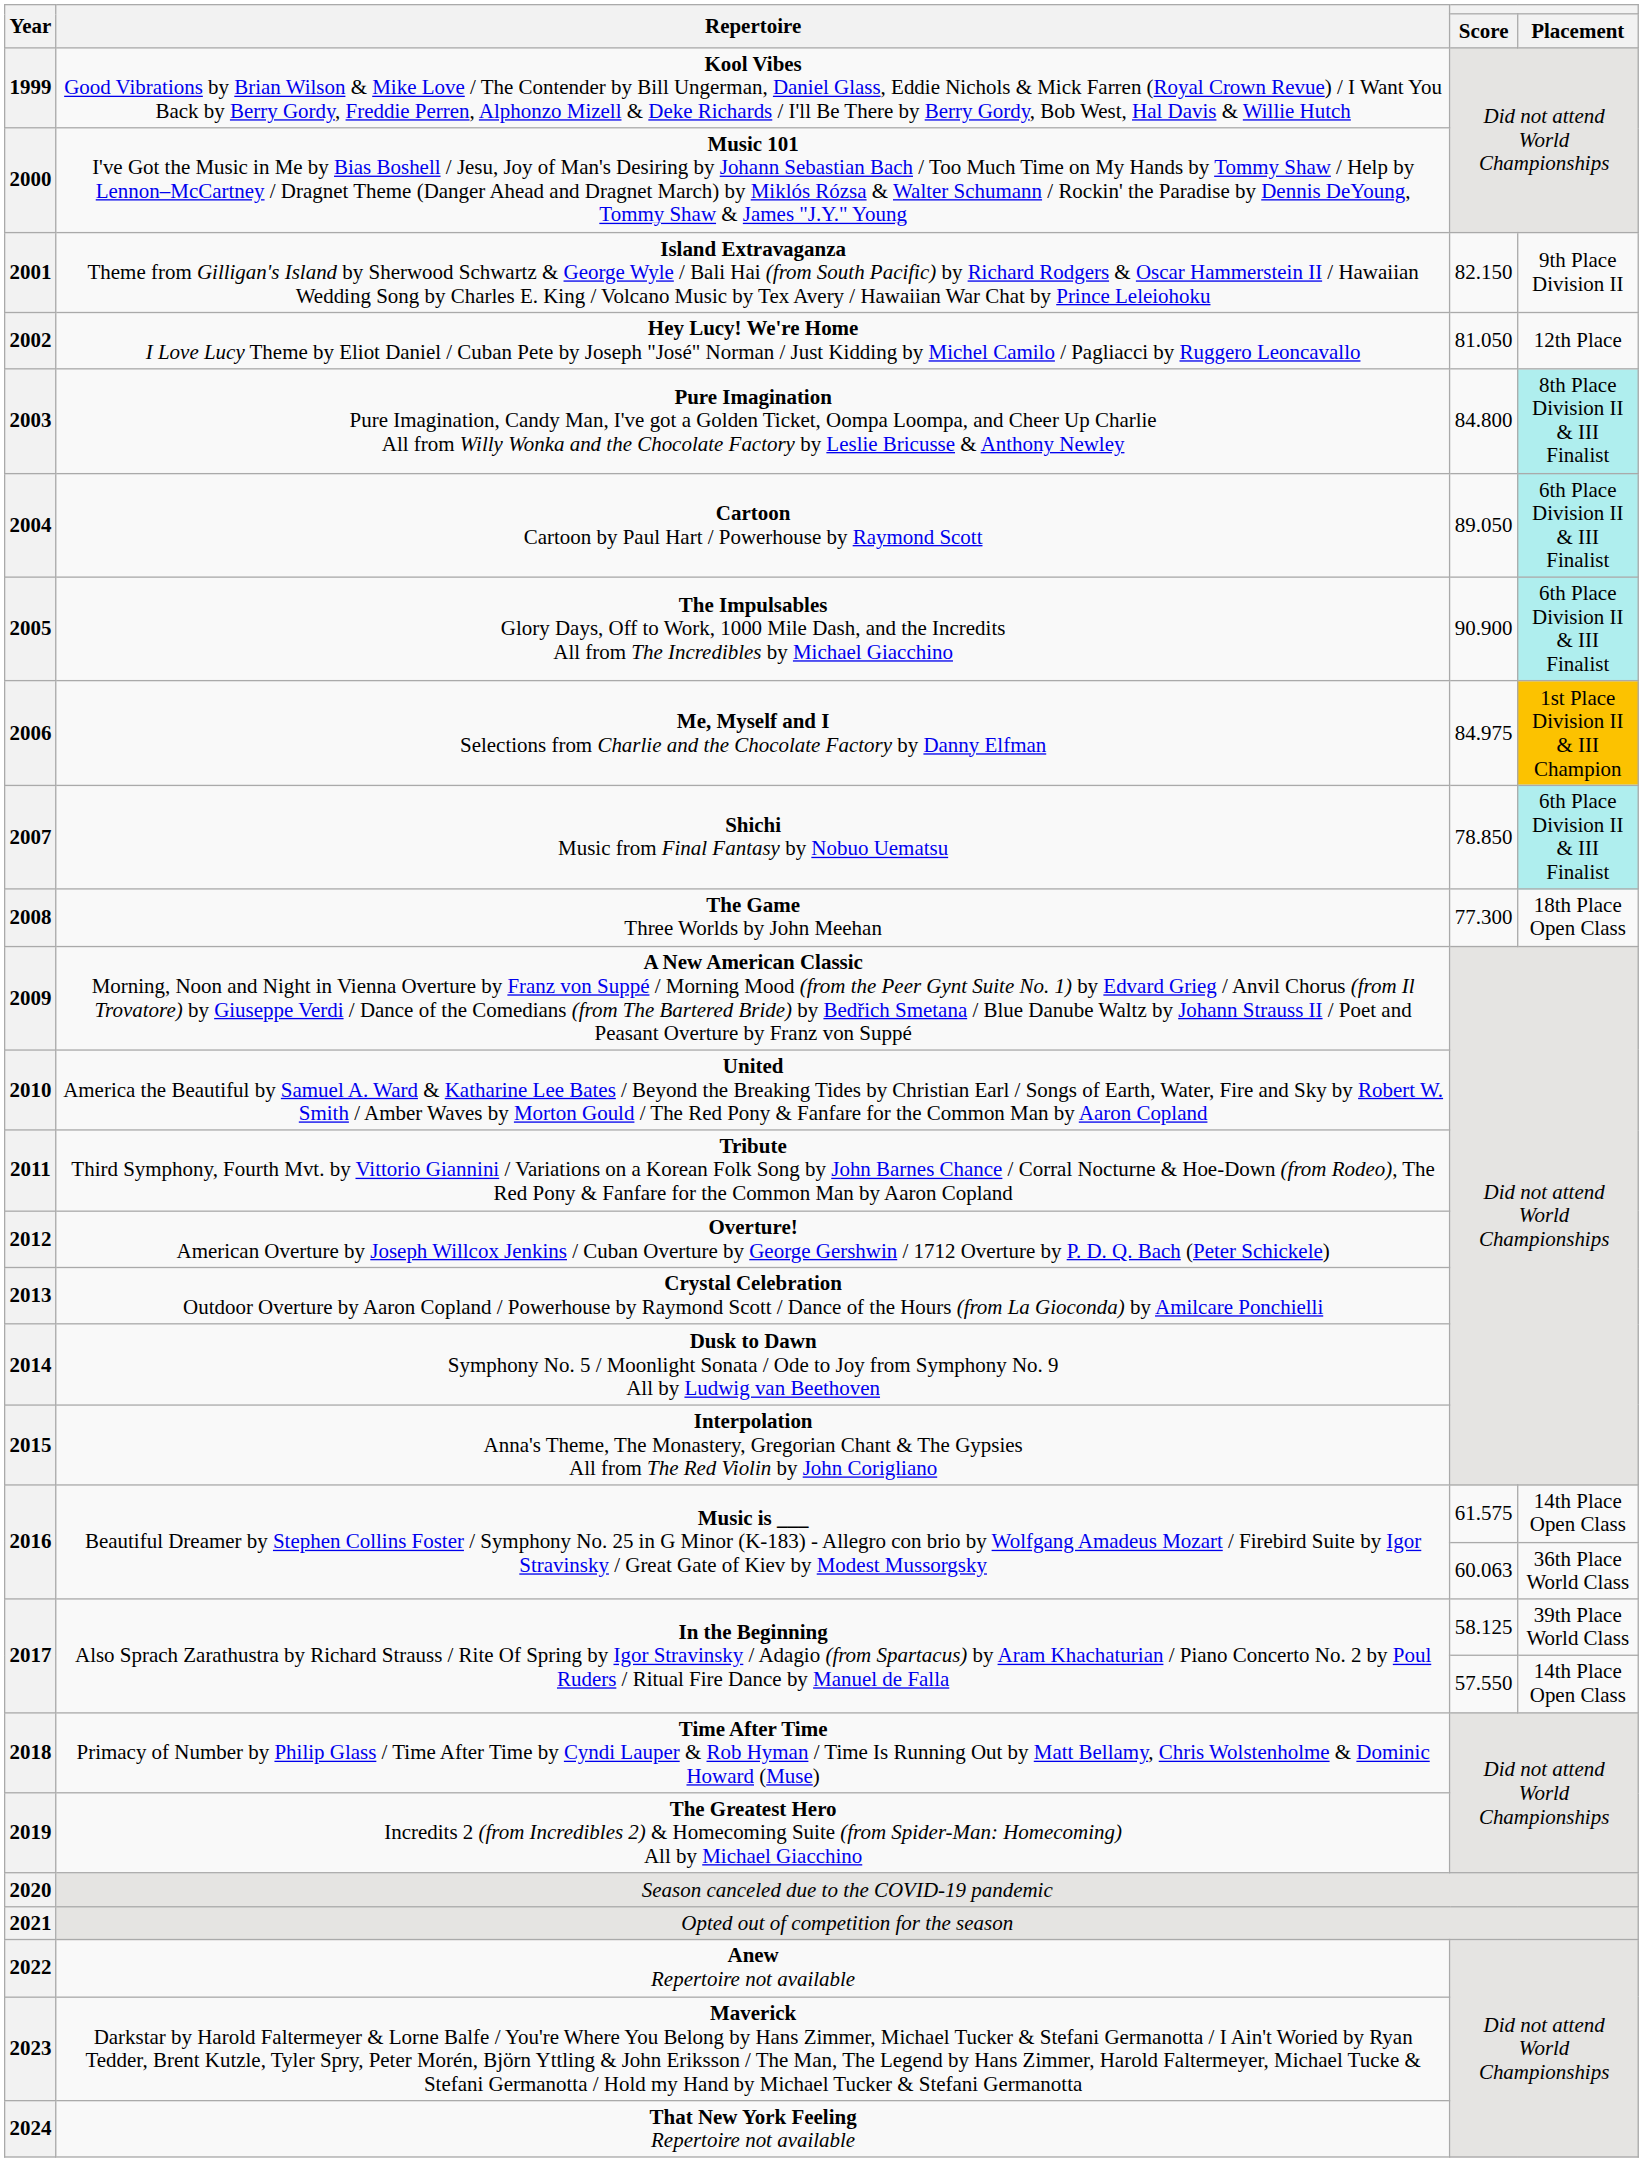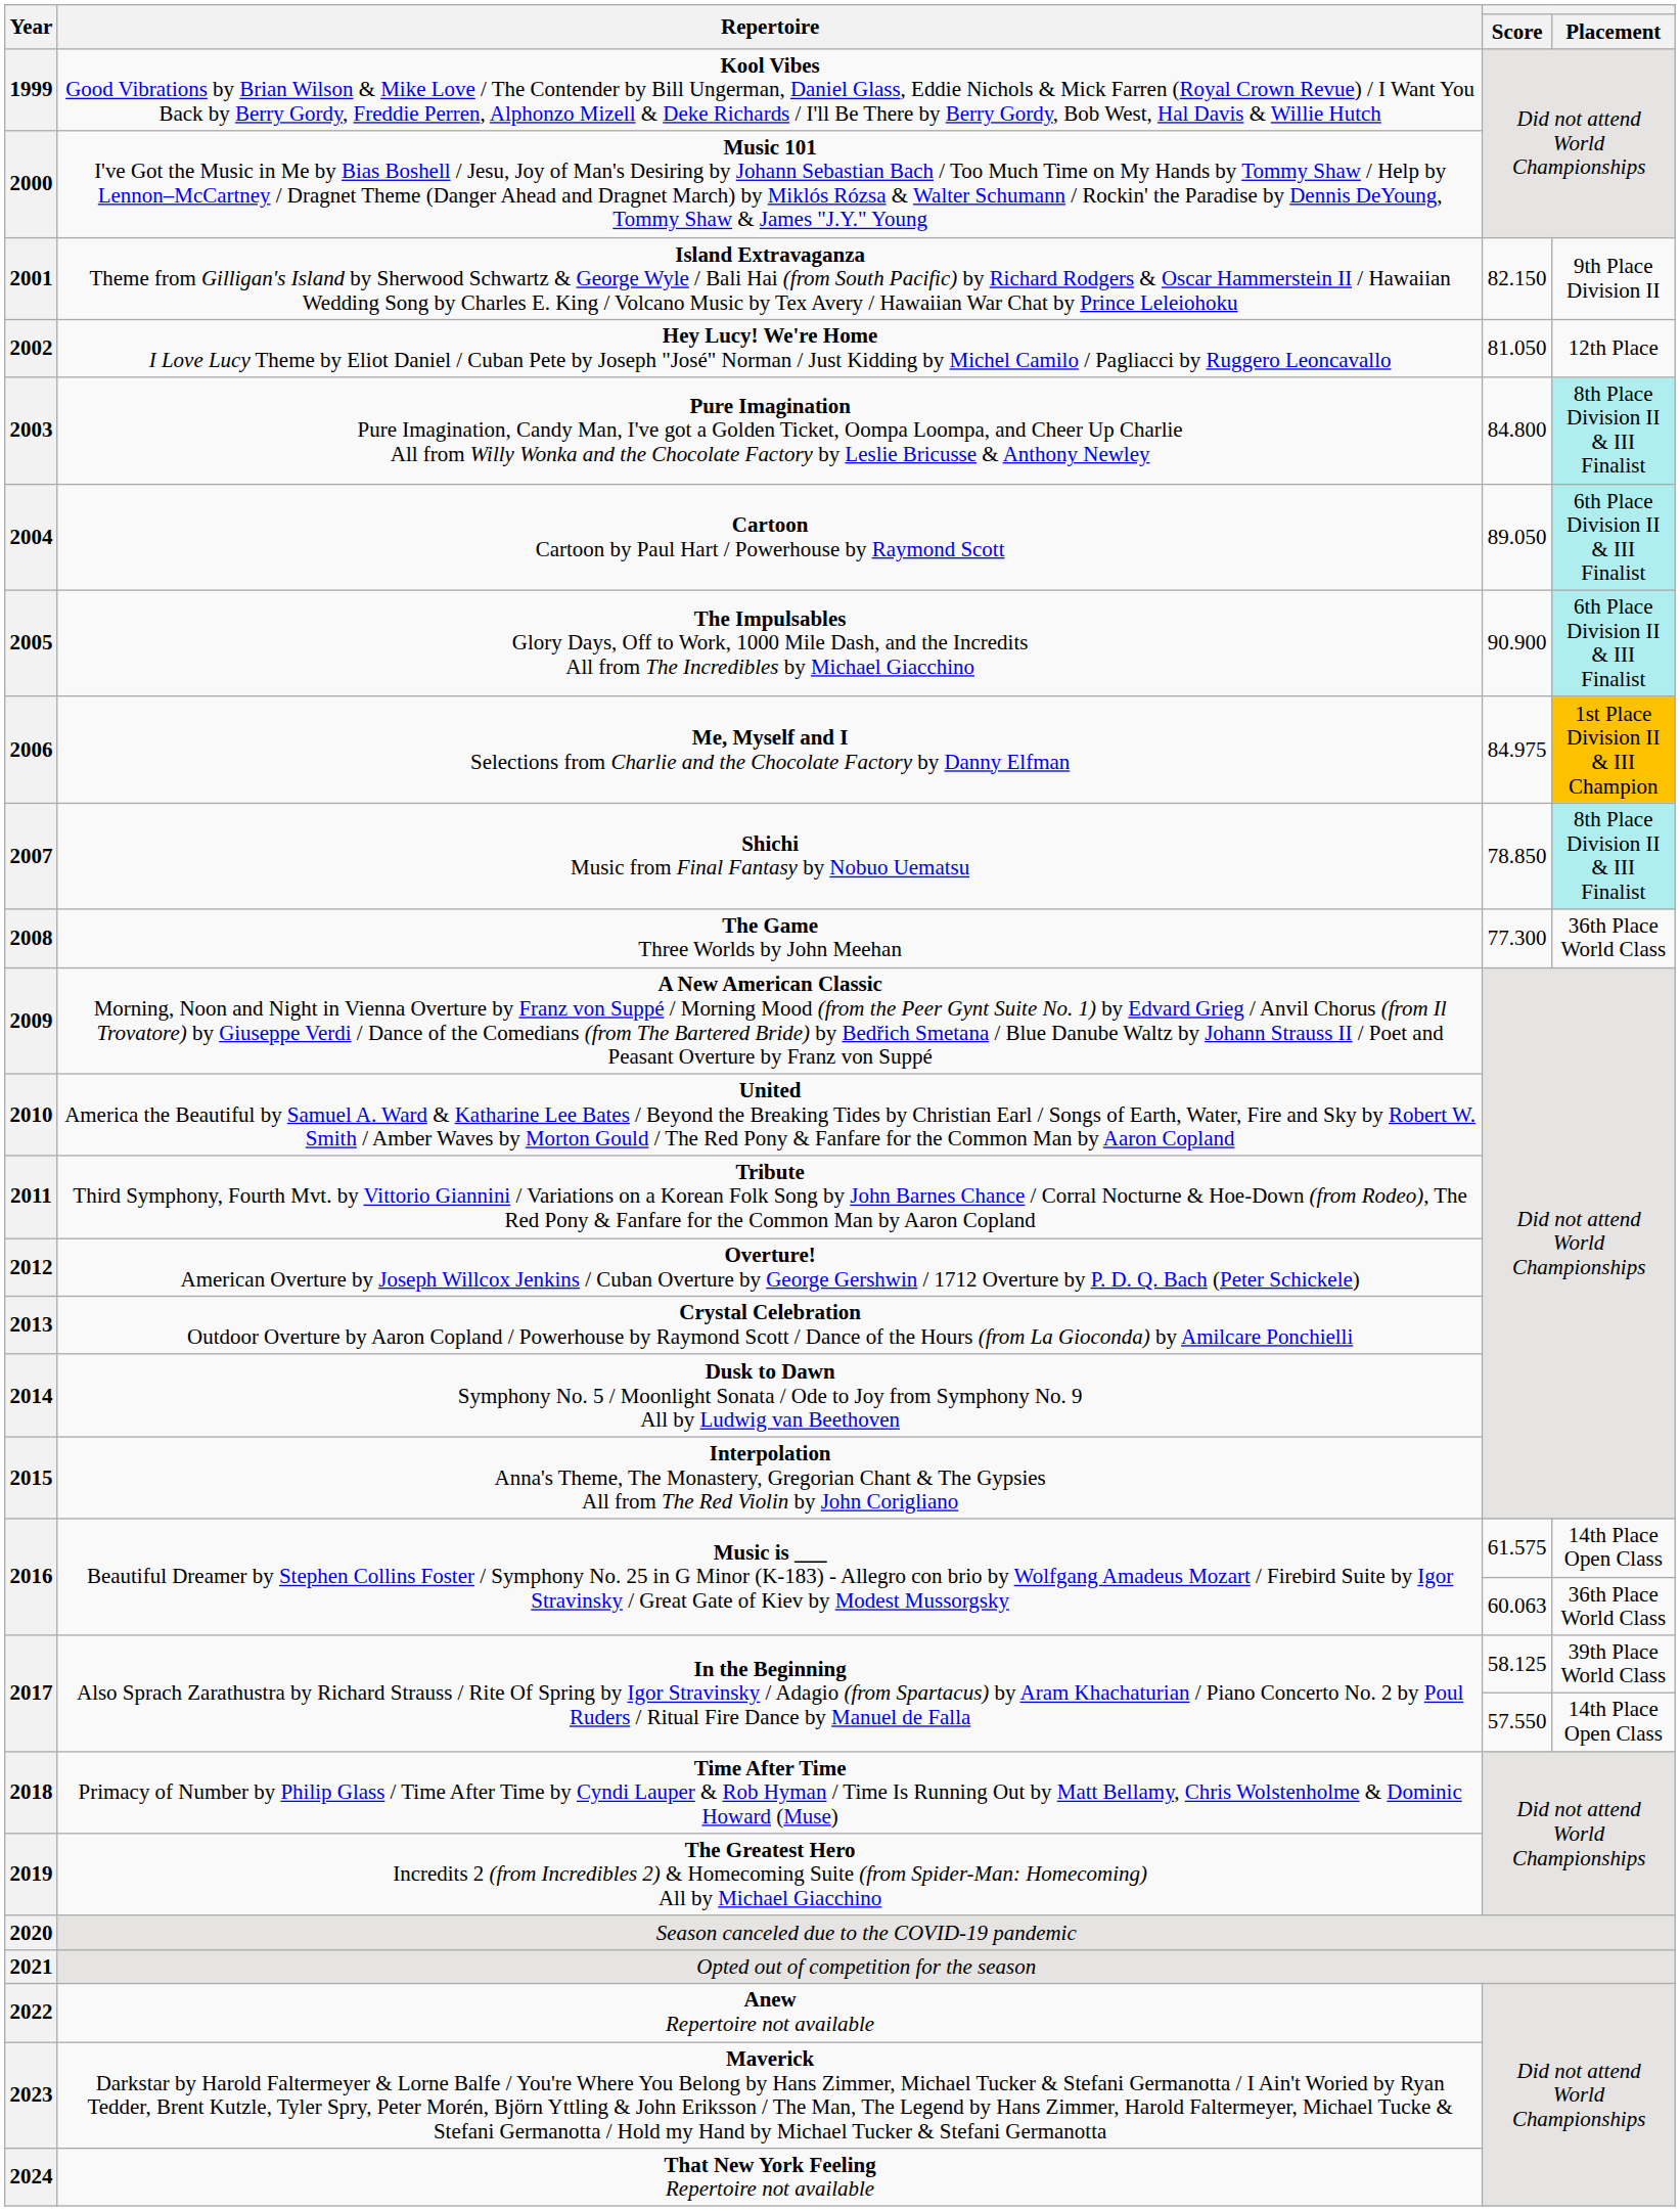 <table class="wikitable" style="text-align: center">
 <tr>
 <th scope="col" rowspan="2">Year</th>
 <th scope="col" rowspan="2">Repertoire</th>
 <th scope="col" colspan="2"></th>
 </tr>
 <tr>
 <th scope="col">Score</th>
 <th scope="col">Placement</th>
 </tr>
 <tr>
 <th scope="row">1999</th>
 <td><strong>Kool Vibes</strong><br><a href='#'>Good Vibrations</a> by <a href='#'>Brian Wilson</a> & <a href='#'>Mike Love</a> / The Contender by Bill Ungerman, <a href='#'>Daniel Glass</a>, Eddie Nichols & Mick Farren (<a href='#'>Royal Crown Revue</a>) / I Want You Back by <a href='#'>Berry Gordy</a>, <a href='#'>Freddie Perren</a>, <a href='#'>Alphonzo Mizell</a> & <a href='#'>Deke Richards</a> / I'll Be There by <a href='#'>Berry Gordy</a>, Bob West, <a href='#'>Hal Davis</a> & <a href='#'>Willie Hutch</a></td>
 <td colspan="2" rowspan="2" bgcolor="e5e4e2"><em>Did not attend<br>World Championships</em></td>
 </tr>
 <tr>
 <th scope="row">2000</th>
 <td><strong>Music 101</strong><br>I've Got the Music in Me by <a href='#'>Bias Boshell</a> / Jesu, Joy of Man's Desiring by <a href='#'>Johann Sebastian Bach</a> / Too Much Time on My Hands by <a href='#'>Tommy Shaw</a> / Help by <a href='#'>Lennon–McCartney</a> / Dragnet Theme (Danger Ahead and Dragnet March) by <a href='#'>Miklós Rózsa</a> & <a href='#'>Walter Schumann</a> / Rockin' the Paradise by <a href='#'>Dennis DeYoung</a>, <a href='#'>Tommy Shaw</a> & <a href='#'>James "J.Y." Young</a></td>
 </tr>
 <tr>
 <th scope="row">2001</th>
 <td><strong>Island Extravaganza</strong><br>Theme from <em>Gilligan's Island</em> by Sherwood Schwartz & <a href='#'>George Wyle</a> / Bali Hai <em>(from South Pacific)</em> by <a href='#'>Richard Rodgers</a> & <a href='#'>Oscar Hammerstein II</a> / Hawaiian Wedding Song by Charles E. King / Volcano Music by Tex Avery / Hawaiian War Chat by <a href='#'>Prince Leleiohoku</a></td>
 <td>82.150</td>
 <td>9th Place<br>Division II</td>
 </tr>
 <tr>
 <th scope="row">2002</th>
 <td><strong>Hey Lucy! We're Home</strong><br><em>I Love Lucy</em> Theme by Eliot Daniel / Cuban Pete by Joseph "José" Norman / Just Kidding by <a href='#'>Michel Camilo</a> / Pagliacci by <a href='#'>Ruggero Leoncavallo</a></td>
 <td>81.050</td>
 <td>12th Place<br></td>
 </tr>
 <tr>
 <th scope="row">2003</th>
 <td><strong>Pure Imagination</strong><br>Pure Imagination, Candy Man, I've got a Golden Ticket, Oompa Loompa, and Cheer Up Charlie<br>All from <em>Willy Wonka and the Chocolate Factory</em> by <a href='#'>Leslie Bricusse</a> & <a href='#'>Anthony Newley</a></td>
 <td>84.800</td>
 <td bgcolor="afeeee">8th Place<br>Division II & III<br>Finalist</td>
 </tr>
 <tr>
 <th scope="row">2004</th>
 <td><strong>Cartoon</strong><br>Cartoon by Paul Hart / Powerhouse by <a href='#'>Raymond Scott</a></td>
 <td>89.050</td>
 <td bgcolor="afeeee">6th Place<br>Division II & III<br>Finalist</td>
 </tr>
 <tr>
 <th scope="row">2005</th>
 <td><strong>The Impulsables</strong><br>Glory Days, Off to Work, 1000 Mile Dash, and the Incredits<br>All from <em>The Incredibles</em> by <a href='#'>Michael Giacchino</a></td>
 <td>90.900</td>
 <td bgcolor="afeeee">6th Place<br>Division II & III<br>Finalist</td>
 </tr>
 <tr>
 <th scope="row">2006</th>
 <td><strong>Me, Myself and I</strong><br>Selections from <em>Charlie and the Chocolate Factory</em> by <a href='#'>Danny Elfman</a></td>
 <td>84.975</td>
 <td bgcolor="fcc200">1st Place<br>Division II & III<br>Champion</td>
 </tr>
 <tr>
 <th scope="row">2007</th>
 <td><strong>Shichi</strong><br>Music from <em>Final Fantasy</em> by <a href='#'>Nobuo Uematsu</a></td>
 <td>78.850</td>
-<td bgcolor="afeeee">6th Place<br>Division II & III<br>Finalist</td>
+<td bgcolor="afeeee">8th Place<br>Division II & III<br>Finalist</td>
 </tr>
 <tr>
 <th scope="row">2008</th>
 <td><strong>The Game</strong><br>Three Worlds by John Meehan</td>
 <td>77.300</td>
-<td>18th Place<br>Open Class</td>
+<td>36th Place<br>World Class</td>
 </tr>
 <tr>
 <th scope="row">2009</th>
 <td><strong>A New American Classic</strong><br>Morning, Noon and Night in Vienna Overture by <a href='#'>Franz von Suppé</a> / Morning Mood <em>(from the Peer Gynt Suite No. 1)</em> by <a href='#'>Edvard Grieg</a> / Anvil Chorus <em>(from Il Trovatore)</em> by <a href='#'>Giuseppe Verdi</a> / Dance of the Comedians <em>(from The Bartered Bride)</em> by <a href='#'>Bedřich Smetana</a> / Blue Danube Waltz by <a href='#'>Johann Strauss II</a> / Poet and Peasant Overture by Franz von Suppé</td>
 <td colspan="2" rowspan="7" bgcolor="e5e4e2"><em>Did not attend<br>World Championships</em></td>
 </tr>
 <tr>
 <th scope="row">2010</th>
 <td><strong>United </strong><br>America the Beautiful by <a href='#'>Samuel A. Ward</a> & <a href='#'>Katharine Lee Bates</a> / Beyond the Breaking Tides by Christian Earl / Songs of Earth, Water, Fire and Sky by <a href='#'>Robert W. Smith</a> / Amber Waves by <a href='#'>Morton Gould</a> / The Red Pony & Fanfare for the Common Man by <a href='#'>Aaron Copland</a></td>
 </tr>
 <tr>
 <th scope="row">2011</th>
 <td><strong>Tribute</strong><br>Third Symphony, Fourth Mvt. by <a href='#'>Vittorio Giannini</a> / Variations on a Korean Folk Song by <a href='#'>John Barnes Chance</a> / Corral Nocturne & Hoe-Down <em>(from Rodeo)</em>, The Red Pony & Fanfare for the Common Man by Aaron Copland</td>
 </tr>
 <tr>
 <th scope="row">2012</th>
 <td><strong>Overture!</strong><br>American Overture by <a href='#'>Joseph Willcox Jenkins</a> / Cuban Overture by <a href='#'>George Gershwin</a> / 1712 Overture by <a href='#'>P. D. Q. Bach</a> (<a href='#'>Peter Schickele</a>)</td>
 </tr>
 <tr>
 <th scope="row">2013</th>
 <td><strong>Crystal Celebration</strong><br>Outdoor Overture by Aaron Copland / Powerhouse by Raymond Scott / Dance of the Hours <em>(from La Gioconda)</em> by <a href='#'>Amilcare Ponchielli</a></td>
 </tr>
 <tr>
 <th scope="row">2014</th>
 <td><strong>Dusk to Dawn</strong><br>Symphony No. 5 / Moonlight Sonata / Ode to Joy from Symphony No. 9<br>All by <a href='#'>Ludwig van Beethoven</a></td>
 </tr>
 <tr>
 <th scope="row">2015</th>
 <td><strong>Interpolation</strong><br>Anna's Theme, The Monastery, Gregorian Chant & The Gypsies<br>All from <em>The Red Violin</em> by <a href='#'>John Corigliano</a></td>
 </tr>
 <tr>
 <th scope="row" rowspan="2">2016</th>
 <td rowspan="2"><strong>Music is ___</strong><br>Beautiful Dreamer by <a href='#'>Stephen Collins Foster</a> / Symphony No. 25 in G Minor (K-183) - Allegro con brio by <a href='#'>Wolfgang Amadeus Mozart</a> / Firebird Suite by <a href='#'>Igor Stravinsky</a> / Great Gate of Kiev by <a href='#'>Modest Mussorgsky</a></td>
 <td>61.575</td>
 <td>14th Place<br>Open Class</td>
 </tr>
 <tr>
 <td>60.063</td>
 <td>36th Place<br>World Class</td>
 </tr>
 <tr>
 <th scope="row" rowspan="2">2017</th>
 <td rowspan="2"><strong>In the Beginning</strong><br>Also Sprach Zarathustra by Richard Strauss / Rite Of Spring by <a href='#'>Igor Stravinsky</a> / Adagio <em>(from Spartacus)</em> by <a href='#'>Aram Khachaturian</a> / Piano Concerto No. 2 by <a href='#'>Poul Ruders</a> / Ritual Fire Dance by <a href='#'>Manuel de Falla</a></td>
 <td>58.125</td>
 <td>39th Place<br>World Class</td>
 </tr>
 <tr>
 <td>57.550</td>
 <td>14th Place<br>Open Class</td>
 </tr>
 <tr>
 <th scope="row">2018</th>
 <td><strong>Time After Time</strong><br>Primacy of Number by <a href='#'>Philip Glass</a> / Time After Time by <a href='#'>Cyndi Lauper</a> & <a href='#'>Rob Hyman</a> / Time Is Running Out by <a href='#'>Matt Bellamy</a>, <a href='#'>Chris Wolstenholme</a> & <a href='#'>Dominic Howard</a> (<a href='#'>Muse</a>)</td>
 <td colspan="2" rowspan="2" bgcolor="e5e4e2"><em>Did not attend<br>World Championships</em></td>
 </tr>
 <tr>
 <th scope="row">2019</th>
 <td><strong>The Greatest Hero</strong><br>Incredits 2 <em>(from Incredibles 2)</em> & Homecoming Suite <em>(from Spider-Man: Homecoming)</em><br>All by <a href='#'>Michael Giacchino</a></td>
 </tr>
 <tr>
 <th scope="row">2020</th>
 <td colspan="3" bgcolor="e5e4e2"><em>Season canceled due to the COVID-19 pandemic</em></td>
 </tr>
 <tr>
 <th scope="row">2021</th>
 <td colspan="3" bgcolor="e5e4e2"><em>Opted out of competition for the season</em></td>
 </tr>
 <tr>
 <th scope="row">2022</th>
 <td><strong>Anew</strong><br><em>Repertoire not available</em></td>
 <td colspan="2" rowspan="3" bgcolor="e5e4e2"><em>Did not attend<br>World Championships</em></td>
 </tr>
 <tr>
 <th scope="row">2023</th>
 <td><strong>Maverick</strong><br>Darkstar by Harold Faltermeyer & Lorne Balfe / You're Where You Belong by Hans Zimmer, Michael Tucker & Stefani Germanotta / I Ain't Woried by Ryan Tedder, Brent Kutzle, Tyler Spry, Peter Morén, Björn Yttling & John Eriksson / The Man, The Legend by Hans Zimmer, Harold Faltermeyer, Michael Tucke & Stefani Germanotta / Hold my Hand by Michael Tucker & Stefani Germanotta</td>
 </tr>
 <tr>
 <th scope="row">2024</th>
 <td><strong>That New York Feeling</strong><br><em>Repertoire not available</em></td>
 </tr>
 </table>
